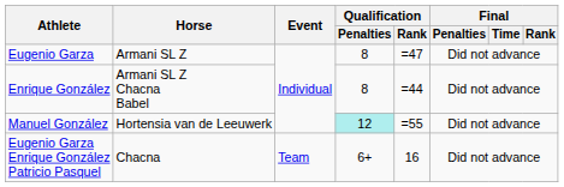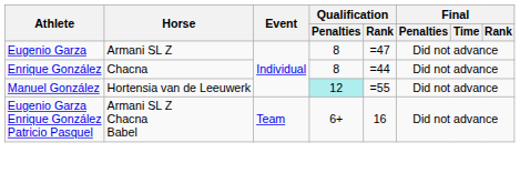 <table class="wikitable" style="font-size:90%">
 <tr>
 <th rowspan="2">Athlete</th>
 <th rowspan="2">Horse</th>
 <th rowspan="2">Event</th>
 <th colspan="2">Qualification</th>
 <th colspan="3">Final</th>
 </tr>
 <tr style="font-size:95%">
 <th>Penalties</th>
 <th>Rank</th>
 <th>Penalties</th>
 <th>Time</th>
 <th>Rank</th>
 </tr>
 <tr align=center>
 <td align=left><a href='#'>Eugenio Garza</a></td>
 <td align=left>Armani SL Z</td>
 <td align=left rowspan=3><a href='#'>Individual</a></td>
 <td>8</td>
 <td>=47</td>
 <td colspan="3">Did not advance</td>
 </tr>
 <tr align=center>
 <td align=left><a href='#'>Enrique González</a></td>
-<td align=left>Armani SL Z<br>Chacna<br>Babel</td>
+<td align=left>Chacna</td>
 <td>8</td>
 <td>=44</td>
 <td colspan="3">Did not advance</td>
 </tr>
 <tr align=center>
 <td align=left><a href='#'>Manuel González</a></td>
 <td align=left>Hortensia van de Leeuwerk</td>
 <td style="background: paleturquoise;">12</td>
 <td>=55</td>
 <td colspan="3">Did not advance</td>
 </tr>
 <tr align="center">
 <td align=left><a href='#'>Eugenio Garza</a><br><a href='#'>Enrique González</a><br><a href='#'>Patricio Pasquel</a></td>
-<td align=left>Chacna</td>
+<td align=left>Armani SL Z<br>Chacna<br>Babel</td>
 <td align=left><a href='#'>Team</a></td>
 <td>6+</td>
 <td>16</td>
 <td colspan="3">Did not advance</td>
 </tr>
 </table>
